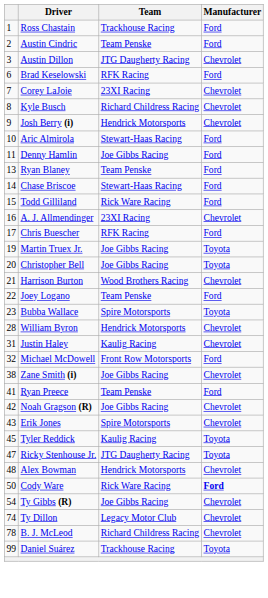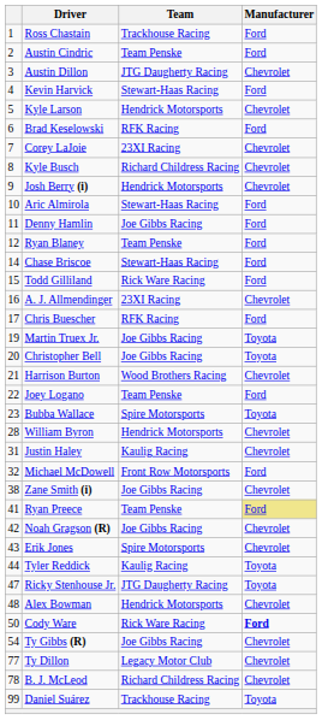 <table class="wikitable" style="font-size:95%">
 <tr>
 <th></th>
 <th>Driver</th>
 <th>Team</th>
 <th>Manufacturer</th>
 </tr>
 <tr>
 <td>1</td>
 <td><a href='#'>Ross Chastain</a></td>
 <td nowrap><a href='#'>Trackhouse Racing</a></td>
 <td><a href='#'>Ford</a></td>
 </tr>
 <tr>
 <td>2</td>
 <td><a href='#'>Austin Cindric</a></td>
 <td><a href='#'>Team Penske</a></td>
 <td><a href='#'>Ford</a></td>
 </tr>
 <tr>
 <td>3</td>
 <td><a href='#'>Austin Dillon</a></td>
 <td><a href='#'>JTG Daugherty Racing</a></td>
+<td><a href='#'>Chevrolet</a></td>
+</tr>
+<tr>
+<td>4</td>
+<td><a href='#'>Kevin Harvick</a></td>
+<td><a href='#'>Stewart-Haas Racing</a></td>
+<td><a href='#'>Ford</a></td>
+</tr>
+<tr>
+<td>5</td>
+<td><a href='#'>Kyle Larson</a></td>
+<td><a href='#'>Hendrick Motorsports</a></td>
 <td><a href='#'>Chevrolet</a></td>
 </tr>
 <tr>
 <td>6</td>
 <td><a href='#'>Brad Keselowski</a></td>
 <td><a href='#'>RFK Racing</a></td>
 <td><a href='#'>Ford</a></td>
 </tr>
 <tr>
 <td>7</td>
 <td><a href='#'>Corey LaJoie</a></td>
 <td><a href='#'>23XI Racing</a></td>
 <td><a href='#'>Chevrolet</a></td>
 </tr>
 <tr>
 <td>8</td>
 <td><a href='#'>Kyle Busch</a></td>
 <td><a href='#'>Richard Childress Racing</a></td>
 <td><a href='#'>Chevrolet</a></td>
 </tr>
 <tr>
 <td>9</td>
 <td><a href='#'>Josh Berry</a> <strong>(i)</strong></td>
 <td><a href='#'>Hendrick Motorsports</a></td>
 <td><a href='#'>Chevrolet</a></td>
 </tr>
 <tr>
 <td>10</td>
 <td><a href='#'>Aric Almirola</a></td>
 <td><a href='#'>Stewart-Haas Racing</a></td>
 <td><a href='#'>Ford</a></td>
 </tr>
 <tr>
 <td>11</td>
 <td><a href='#'>Denny Hamlin</a></td>
 <td><a href='#'>Joe Gibbs Racing</a></td>
 <td><a href='#'>Ford</a></td>
 </tr>
 <tr>
-<td>13</td>
+<td>12</td>
 <td><a href='#'>Ryan Blaney</a></td>
 <td><a href='#'>Team Penske</a></td>
 <td><a href='#'>Ford</a></td>
 </tr>
 <tr>
 <td>14</td>
 <td><a href='#'>Chase Briscoe</a></td>
 <td><a href='#'>Stewart-Haas Racing</a></td>
 <td><a href='#'>Ford</a></td>
 </tr>
 <tr>
 <td>15</td>
 <td><a href='#'>Todd Gilliland</a></td>
 <td><a href='#'>Rick Ware Racing</a></td>
 <td><a href='#'>Ford</a></td>
 </tr>
 <tr>
 <td>16</td>
 <td><a href='#'>A. J. Allmendinger</a></td>
 <td><a href='#'>23XI Racing</a></td>
 <td><a href='#'>Chevrolet</a></td>
 </tr>
 <tr>
 <td>17</td>
 <td><a href='#'>Chris Buescher</a></td>
 <td><a href='#'>RFK Racing</a></td>
 <td><a href='#'>Ford</a></td>
 </tr>
 <tr>
 <td>19</td>
 <td><a href='#'>Martin Truex Jr.</a></td>
 <td><a href='#'>Joe Gibbs Racing</a></td>
 <td><a href='#'>Toyota</a></td>
 </tr>
 <tr>
 <td>20</td>
 <td><a href='#'>Christopher Bell</a></td>
 <td><a href='#'>Joe Gibbs Racing</a></td>
 <td><a href='#'>Toyota</a></td>
 </tr>
 <tr>
 <td>21</td>
 <td><a href='#'>Harrison Burton</a></td>
 <td><a href='#'>Wood Brothers Racing</a></td>
 <td><a href='#'>Chevrolet</a></td>
 </tr>
 <tr>
 <td>22</td>
 <td><a href='#'>Joey Logano</a></td>
 <td><a href='#'>Team Penske</a></td>
 <td><a href='#'>Ford</a></td>
 </tr>
 <tr>
 <td>23</td>
 <td><a href='#'>Bubba Wallace</a></td>
 <td><a href='#'>Spire Motorsports</a></td>
 <td><a href='#'>Toyota</a></td>
 </tr>
 <tr>
 <td>28</td>
 <td><a href='#'>William Byron</a></td>
 <td><a href='#'>Hendrick Motorsports</a></td>
 <td><a href='#'>Chevrolet</a></td>
 </tr>
 <tr>
 <td>31</td>
 <td><a href='#'>Justin Haley</a></td>
 <td><a href='#'>Kaulig Racing</a></td>
 <td><a href='#'>Chevrolet</a></td>
 </tr>
 <tr>
 <td>32</td>
 <td><a href='#'>Michael McDowell</a></td>
 <td><a href='#'>Front Row Motorsports</a></td>
 <td><a href='#'>Ford</a></td>
 </tr>
 <tr>
 <td>38</td>
 <td><a href='#'>Zane Smith</a> <strong>(i)</strong></td>
 <td><a href='#'>Joe Gibbs Racing</a></td>
 <td><a href='#'>Chevrolet</a></td>
 </tr>
 <tr>
 <td>41</td>
 <td><a href='#'>Ryan Preece</a></td>
 <td><a href='#'>Team Penske</a></td>
-<td><a href='#'>Ford</a></td>
+<td style="background: khaki;"><a href='#'>Ford</a></td>
 </tr>
 <tr>
 <td>42</td>
 <td><a href='#'>Noah Gragson</a> <strong>(R)</strong></td>
 <td><a href='#'>Joe Gibbs Racing</a></td>
 <td><a href='#'>Chevrolet</a></td>
 </tr>
 <tr>
 <td>43</td>
 <td><a href='#'>Erik Jones</a></td>
 <td><a href='#'>Spire Motorsports</a></td>
 <td><a href='#'>Chevrolet</a></td>
 </tr>
 <tr>
-<td>45</td>
+<td>44</td>
 <td><a href='#'>Tyler Reddick</a></td>
 <td><a href='#'>Kaulig Racing</a></td>
 <td><a href='#'>Toyota</a></td>
 </tr>
 <tr>
 <td>47</td>
 <td nowrap><a href='#'>Ricky Stenhouse Jr.</a></td>
 <td><a href='#'>JTG Daugherty Racing</a></td>
 <td><a href='#'>Toyota</a></td>
 </tr>
 <tr>
 <td>48</td>
 <td><a href='#'>Alex Bowman</a></td>
 <td><a href='#'>Hendrick Motorsports</a></td>
 <td><a href='#'>Chevrolet</a></td>
 </tr>
 <tr>
 <td>50</td>
 <td><a href='#'>Cody Ware</a></td>
 <td><a href='#'>Rick Ware Racing</a></td>
 <td><strong><a href='#'>Ford</a></strong></td>
 </tr>
 <tr>
 <td>54</td>
 <td><a href='#'>Ty Gibbs</a> <strong>(R)</strong></td>
 <td><a href='#'>Joe Gibbs Racing</a></td>
 <td><a href='#'>Chevrolet</a></td>
 </tr>
 <tr>
-<td>74</td>
+<td>77</td>
 <td><a href='#'>Ty Dillon</a></td>
 <td><a href='#'>Legacy Motor Club</a></td>
 <td><a href='#'>Chevrolet</a></td>
 </tr>
 <tr>
 <td>78</td>
 <td><a href='#'>B. J. McLeod</a></td>
 <td><a href='#'>Richard Childress Racing</a></td>
 <td><a href='#'>Chevrolet</a></td>
 </tr>
 <tr>
 <td>99</td>
 <td><a href='#'>Daniel Suárez</a></td>
 <td><a href='#'>Trackhouse Racing</a></td>
 <td><a href='#'>Toyota</a></td>
 </tr>
 <tr>
 <th colspan="4"></th>
 </tr>
 </table>
